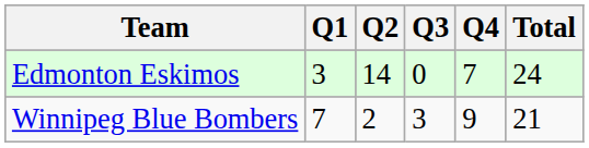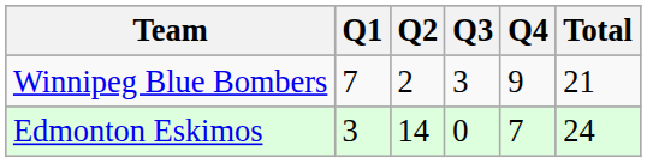 <table class="wikitable">
 <tr>
 <th>Team</th>
 <th>Q1</th>
 <th>Q2</th>
 <th>Q3</th>
 <th>Q4</th>
 <th>Total</th>
 </tr>
+<tr>
+<td><a href='#'>Winnipeg Blue Bombers</a></td>
+<td>7</td>
+<td>2</td>
+<td>3</td>
+<td>9</td>
+<td>21</td>
+</tr>
 <tr style="background-color:#ddffdd">
 <td><a href='#'>Edmonton Eskimos</a></td>
 <td>3</td>
 <td>14</td>
 <td>0</td>
 <td>7</td>
 <td>24</td>
 </tr>
-<tr>
-<td><a href='#'>Winnipeg Blue Bombers</a></td>
-<td>7</td>
-<td>2</td>
-<td>3</td>
-<td>9</td>
-<td>21</td>
-</tr>
 </table>
